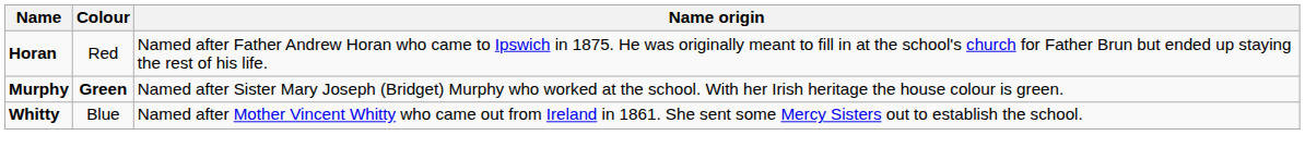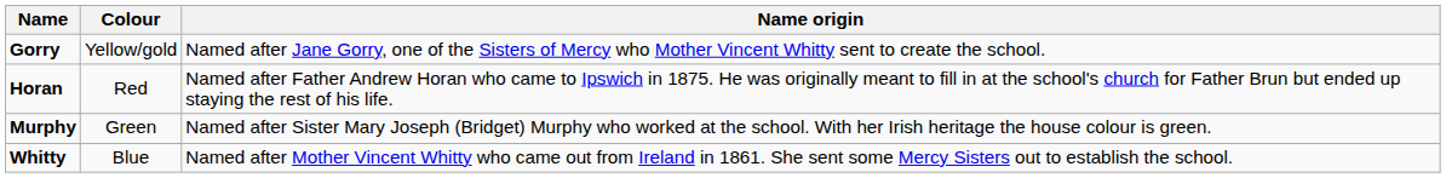 <table class="wikitable">
 <tr>
 <th>Name</th>
 <th>Colour</th>
 <th>Name origin</th>
+</tr>
+<tr>
+<td><strong>Gorry</strong></td>
+<td align=center>Yellow/gold<br></td>
+<td>Named after <a href='#'>Jane Gorry</a>, one of the <a href='#'>Sisters of Mercy</a> who <a href='#'>Mother Vincent Whitty</a> sent to create the school.</td>
 </tr>
 <tr>
 <td><strong>Horan</strong></td>
 <td align=center>Red<br></td>
 <td>Named after Father Andrew Horan who came to <a href='#'>Ipswich</a> in 1875. He was originally meant to fill in at the school's <a href='#'>church</a> for Father Brun but ended up staying the rest of his life.</td>
 </tr>
 <tr>
 <td><strong>Murphy</strong></td>
-<td align=center><strong>Green<br></strong></td>
+<td align=center>Green<br></td>
 <td>Named after Sister Mary Joseph (Bridget) Murphy who worked at the school. With her Irish heritage the house colour is green.</td>
 </tr>
 <tr>
 <td><strong>Whitty</strong></td>
 <td align=center>Blue<br></td>
 <td>Named after <a href='#'>Mother Vincent Whitty</a> who came out from <a href='#'>Ireland</a> in 1861. She sent some <a href='#'>Mercy Sisters</a> out to establish the school.</td>
 </tr>
 </table>
